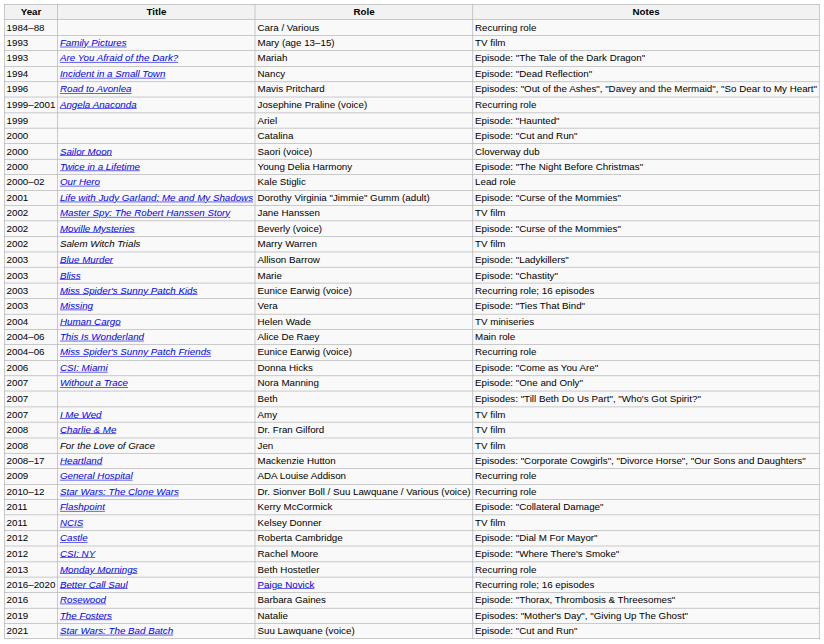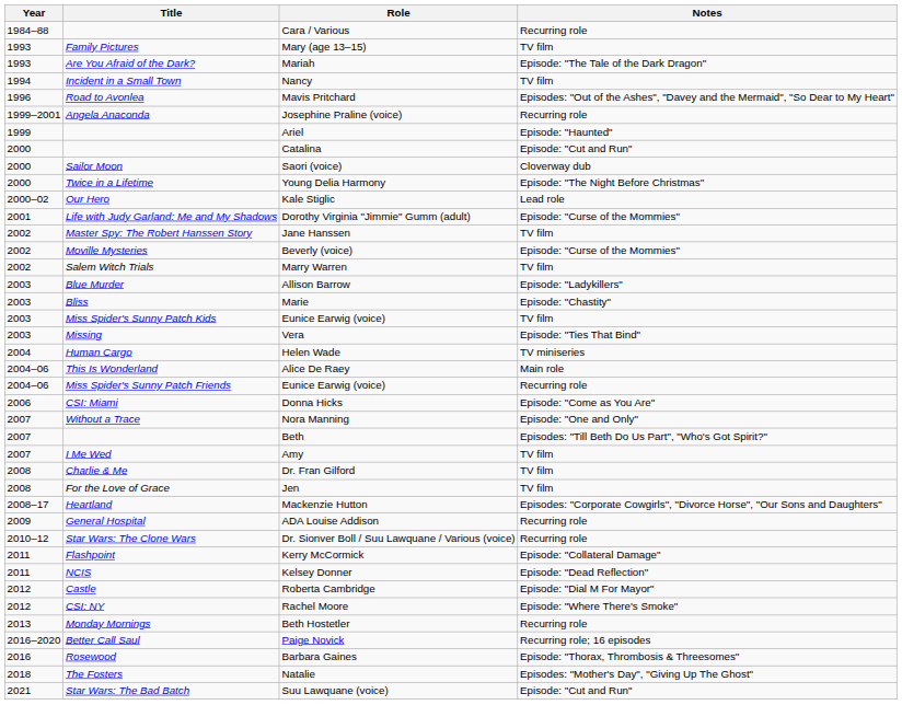 <table class="wikitable sortable">
 <tr>
 <th>Year</th>
 <th>Title</th>
 <th>Role</th>
 <th class="unsortable">Notes</th>
 </tr>
 <tr>
 <td>1984–88</td>
 <td><em></em></td>
 <td>Cara / Various</td>
 <td>Recurring role</td>
 </tr>
 <tr>
 <td>1993</td>
 <td><em><a href='#'>Family Pictures</a></em></td>
 <td>Mary (age 13–15)</td>
 <td>TV film</td>
 </tr>
 <tr>
 <td>1993</td>
 <td><em><a href='#'>Are You Afraid of the Dark?</a></em></td>
 <td>Mariah</td>
 <td>Episode: "The Tale of the Dark Dragon"</td>
 </tr>
 <tr>
 <td>1994</td>
 <td><em><a href='#'>Incident in a Small Town</a></em></td>
 <td>Nancy</td>
-<td>Episode: "Dead Reflection"</td>
+<td>TV film</td>
 </tr>
 <tr>
 <td>1996</td>
 <td><em><a href='#'>Road to Avonlea</a></em></td>
 <td>Mavis Pritchard</td>
 <td>Episodes: "Out of the Ashes", "Davey and the Mermaid", "So Dear to My Heart"</td>
 </tr>
 <tr>
 <td>1999–2001</td>
 <td><em><a href='#'>Angela Anaconda</a></em></td>
 <td>Josephine Praline (voice)</td>
 <td>Recurring role</td>
 </tr>
 <tr>
 <td>1999</td>
 <td><em></em></td>
 <td>Ariel</td>
 <td>Episode: "Haunted"</td>
 </tr>
 <tr>
 <td>2000</td>
 <td><em></em></td>
 <td>Catalina</td>
 <td>Episode: "Cut and Run"</td>
 </tr>
 <tr>
 <td>2000</td>
 <td><em><a href='#'>Sailor Moon</a></em></td>
 <td>Saori (voice)</td>
 <td>Cloverway dub</td>
 </tr>
 <tr>
 <td>2000</td>
 <td><em><a href='#'>Twice in a Lifetime</a></em></td>
 <td>Young Delia Harmony</td>
 <td>Episode: "The Night Before Christmas"</td>
 </tr>
 <tr>
 <td>2000–02</td>
 <td><em><a href='#'>Our Hero</a></em></td>
 <td>Kale Stiglic</td>
 <td>Lead role</td>
 </tr>
 <tr>
 <td>2001</td>
 <td><em><a href='#'>Life with Judy Garland: Me and My Shadows</a></em></td>
 <td>Dorothy Virginia "Jimmie" Gumm (adult)</td>
 <td>Episode: "Curse of the Mommies"</td>
 </tr>
 <tr>
 <td>2002</td>
 <td><em><a href='#'>Master Spy: The Robert Hanssen Story</a></em></td>
 <td>Jane Hanssen</td>
 <td>TV film</td>
 </tr>
 <tr>
 <td>2002</td>
 <td><em><a href='#'>Moville Mysteries</a></em></td>
 <td>Beverly (voice)</td>
 <td>Episode: "Curse of the Mommies"</td>
 </tr>
 <tr>
 <td>2002</td>
 <td><em>Salem Witch Trials</em></td>
 <td>Marry Warren</td>
 <td>TV film</td>
 </tr>
 <tr>
 <td>2003</td>
 <td><em><a href='#'>Blue Murder</a></em></td>
 <td>Allison Barrow</td>
 <td>Episode: "Ladykillers"</td>
 </tr>
 <tr>
 <td>2003</td>
 <td><em><a href='#'>Bliss</a></em></td>
 <td>Marie</td>
 <td>Episode: "Chastity"</td>
 </tr>
 <tr>
 <td>2003</td>
 <td><em><a href='#'>Miss Spider's Sunny Patch Kids</a></em></td>
 <td>Eunice Earwig (voice)</td>
-<td>Recurring role; 16 episodes</td>
+<td>TV film</td>
 </tr>
 <tr>
 <td>2003</td>
 <td><em><a href='#'>Missing</a></em></td>
 <td>Vera</td>
 <td>Episode: "Ties That Bind"</td>
 </tr>
 <tr>
 <td>2004</td>
 <td><em><a href='#'>Human Cargo</a></em></td>
 <td>Helen Wade</td>
 <td>TV miniseries</td>
 </tr>
 <tr>
 <td>2004–06</td>
 <td><em><a href='#'>This Is Wonderland</a></em></td>
 <td>Alice De Raey</td>
 <td>Main role</td>
 </tr>
 <tr>
 <td>2004–06</td>
 <td><em><a href='#'>Miss Spider's Sunny Patch Friends</a></em></td>
 <td>Eunice Earwig (voice)</td>
 <td>Recurring role</td>
 </tr>
 <tr>
 <td>2006</td>
 <td><em><a href='#'>CSI: Miami</a></em></td>
 <td>Donna Hicks</td>
 <td>Episode: "Come as You Are"</td>
 </tr>
 <tr>
 <td>2007</td>
 <td><em><a href='#'>Without a Trace</a></em></td>
 <td>Nora Manning</td>
 <td>Episode: "One and Only"</td>
 </tr>
 <tr>
 <td>2007</td>
 <td><em></em></td>
 <td>Beth</td>
 <td>Episodes: "Till Beth Do Us Part", "Who's Got Spirit?"</td>
 </tr>
 <tr>
 <td>2007</td>
 <td><em><a href='#'>I Me Wed</a></em></td>
 <td>Amy</td>
 <td>TV film</td>
 </tr>
 <tr>
 <td>2008</td>
 <td><em><a href='#'>Charlie & Me</a></em></td>
 <td>Dr. Fran Gilford</td>
 <td>TV film</td>
 </tr>
 <tr>
 <td>2008</td>
 <td><em>For the Love of Grace</em></td>
 <td>Jen</td>
 <td>TV film</td>
 </tr>
 <tr>
 <td>2008–17</td>
 <td><em><a href='#'>Heartland</a></em></td>
 <td>Mackenzie Hutton</td>
 <td>Episodes: "Corporate Cowgirls", "Divorce Horse", "Our Sons and Daughters"</td>
 </tr>
 <tr>
 <td>2009</td>
 <td><em><a href='#'>General Hospital</a></em></td>
 <td>ADA Louise Addison</td>
 <td>Recurring role</td>
 </tr>
 <tr>
 <td>2010–12</td>
 <td><em><a href='#'>Star Wars: The Clone Wars</a></em></td>
 <td>Dr. Sionver Boll / Suu Lawquane / Various (voice)</td>
 <td>Recurring role</td>
 </tr>
 <tr>
 <td>2011</td>
 <td><em><a href='#'>Flashpoint</a></em></td>
 <td>Kerry McCormick</td>
 <td>Episode: "Collateral Damage"</td>
 </tr>
 <tr>
 <td>2011</td>
 <td><em><a href='#'>NCIS</a></em></td>
 <td>Kelsey Donner</td>
-<td>TV film</td>
+<td>Episode: "Dead Reflection"</td>
 </tr>
 <tr>
 <td>2012</td>
 <td><em><a href='#'>Castle</a></em></td>
 <td>Roberta Cambridge</td>
 <td>Episode: "Dial M For Mayor"</td>
 </tr>
 <tr>
 <td>2012</td>
 <td><em><a href='#'>CSI: NY</a></em></td>
 <td>Rachel Moore</td>
 <td>Episode: "Where There's Smoke"</td>
 </tr>
 <tr>
 <td>2013</td>
 <td><em><a href='#'>Monday Mornings</a></em></td>
 <td>Beth Hostetler</td>
 <td>Recurring role</td>
 </tr>
 <tr>
 <td>2016–2020</td>
 <td><em><a href='#'>Better Call Saul</a></em></td>
 <td><a href='#'>Paige Novick</a></td>
 <td>Recurring role; 16 episodes</td>
 </tr>
 <tr>
 <td>2016</td>
 <td><em><a href='#'>Rosewood</a></em></td>
 <td>Barbara Gaines</td>
 <td>Episode: "Thorax, Thrombosis & Threesomes"</td>
 </tr>
 <tr>
-<td>2019</td>
+<td>2018</td>
 <td data-sort-value="Fosters, The"><em><a href='#'>The Fosters</a></em></td>
 <td>Natalie</td>
 <td>Episodes: "Mother's Day", "Giving Up The Ghost"</td>
 </tr>
 <tr>
 <td>2021</td>
 <td><em><a href='#'>Star Wars: The Bad Batch</a></em></td>
 <td>Suu Lawquane (voice)</td>
 <td>Episode: "Cut and Run"</td>
 </tr>
 </table>
